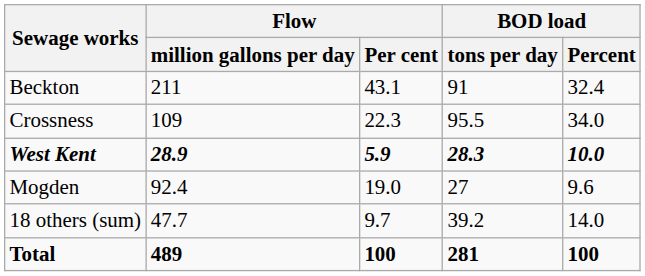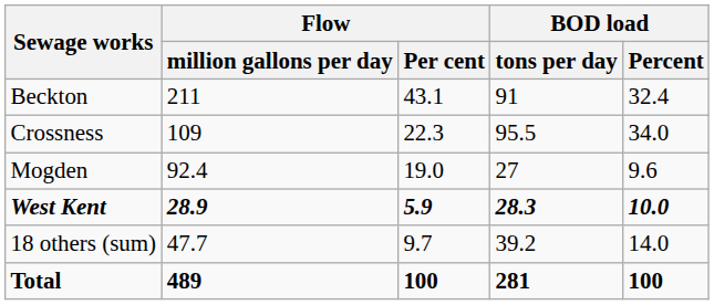 <table class="wikitable">
 <tr>
 <th rowspan="2">Sewage works</th>
 <th colspan="2">Flow</th>
 <th colspan="2">BOD load</th>
 </tr>
 <tr>
 <th>million gallons per day</th>
 <th>Per cent</th>
 <th>tons per day</th>
 <th>Percent</th>
 </tr>
 <tr>
 <td>Beckton</td>
 <td>211</td>
 <td>43.1</td>
 <td>91</td>
 <td>32.4</td>
 </tr>
 <tr>
 <td>Crossness</td>
 <td>109</td>
 <td>22.3</td>
 <td>95.5</td>
 <td>34.0</td>
 </tr>
 <tr>
+<td>Mogden</td>
+<td>92.4</td>
+<td>19.0</td>
+<td>27</td>
+<td>9.6</td>
+</tr>
+<tr>
 <td><strong><em>West Kent</em></strong></td>
 <td><strong><em>28.9</em></strong></td>
 <td><strong><em>5.9</em></strong></td>
 <td><strong><em>28.3</em></strong></td>
 <td><strong><em>10.0</em></strong></td>
-</tr>
-<tr>
-<td>Mogden</td>
-<td>92.4</td>
-<td>19.0</td>
-<td>27</td>
-<td>9.6</td>
 </tr>
 <tr>
 <td>18 others (sum)</td>
 <td>47.7</td>
 <td>9.7</td>
 <td>39.2</td>
 <td>14.0</td>
 </tr>
 <tr>
 <td><strong>Total</strong></td>
 <td><strong>489</strong></td>
 <td><strong>100</strong></td>
 <td><strong>281</strong></td>
 <td><strong>100</strong></td>
 </tr>
 </table>
